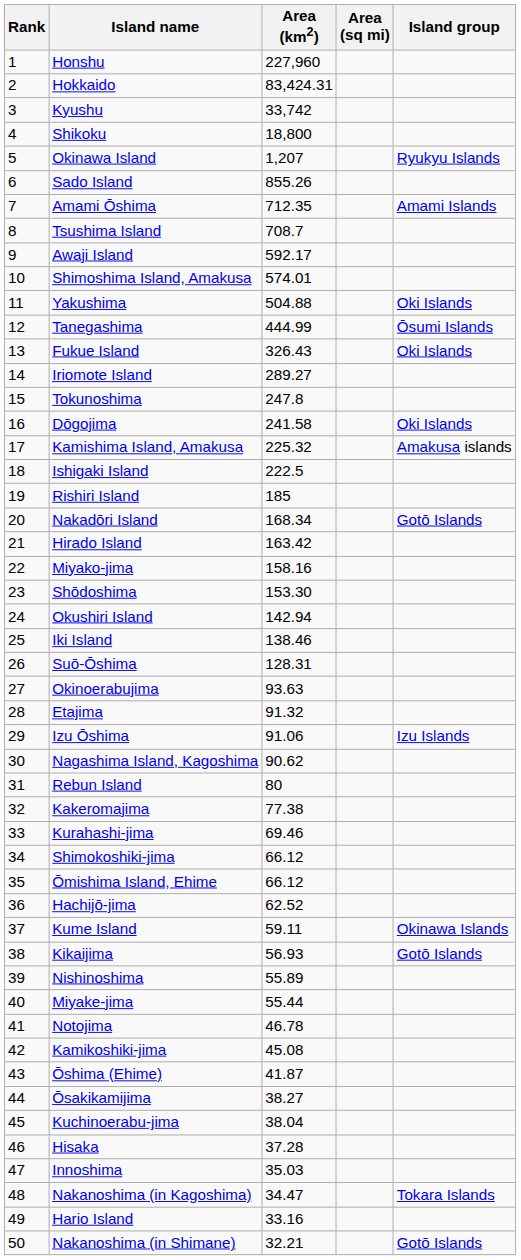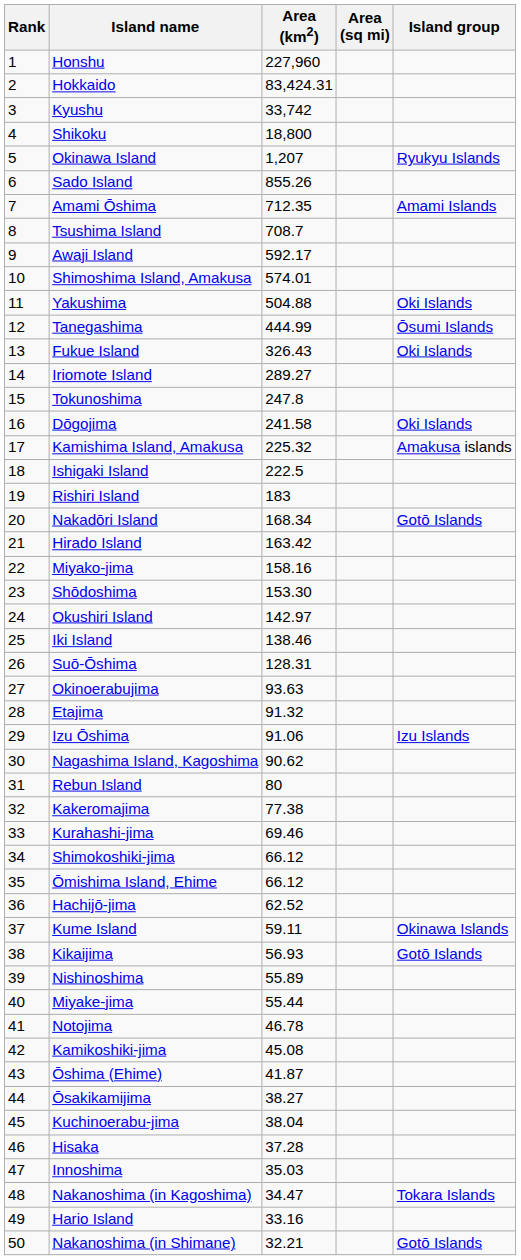 <table class="sortable wikitable">
 <tr>
 <th>Rank</th>
 <th>Island name</th>
 <th>Area<br>(km<sup>2</sup>)</th>
 <th>Area<br>(sq mi)</th>
 <th>Island group</th>
 </tr>
 <tr>
 <td>1</td>
 <td><a href='#'>Honshu</a></td>
 <td>227,960</td>
 <td></td>
 <td></td>
 </tr>
 <tr>
 <td>2</td>
 <td><a href='#'>Hokkaido</a></td>
 <td>83,424.31</td>
 <td></td>
 <td></td>
 </tr>
 <tr>
 <td>3</td>
 <td><a href='#'>Kyushu</a></td>
 <td>33,742</td>
 <td></td>
 <td></td>
 </tr>
 <tr>
 <td>4</td>
 <td><a href='#'>Shikoku</a></td>
 <td>18,800</td>
 <td></td>
 <td></td>
 </tr>
 <tr>
 <td>5</td>
 <td><a href='#'>Okinawa Island</a></td>
 <td>1,207</td>
 <td></td>
 <td><a href='#'>Ryukyu Islands</a></td>
 </tr>
 <tr>
 <td>6</td>
 <td><a href='#'>Sado Island</a></td>
 <td>855.26</td>
 <td></td>
 <td></td>
 </tr>
 <tr>
 <td>7</td>
 <td><a href='#'>Amami Ōshima</a></td>
 <td>712.35</td>
 <td></td>
 <td><a href='#'>Amami Islands</a></td>
 </tr>
 <tr>
 <td>8</td>
 <td><a href='#'>Tsushima Island</a></td>
 <td>708.7</td>
 <td></td>
 <td></td>
 </tr>
 <tr>
 <td>9</td>
 <td><a href='#'>Awaji Island</a></td>
 <td>592.17</td>
 <td></td>
 <td></td>
 </tr>
 <tr>
 <td>10</td>
 <td><a href='#'>Shimoshima Island, Amakusa</a></td>
 <td>574.01</td>
 <td></td>
 <td></td>
 </tr>
 <tr>
 <td>11</td>
 <td><a href='#'>Yakushima</a></td>
 <td>504.88</td>
 <td></td>
 <td><a href='#'>Oki Islands</a></td>
 </tr>
 <tr>
 <td>12</td>
 <td><a href='#'>Tanegashima</a></td>
 <td>444.99</td>
 <td></td>
 <td><a href='#'>Ōsumi Islands</a></td>
 </tr>
 <tr>
 <td>13</td>
 <td><a href='#'>Fukue Island</a></td>
 <td>326.43</td>
 <td></td>
 <td><a href='#'>Oki Islands</a></td>
 </tr>
 <tr>
 <td>14</td>
 <td><a href='#'>Iriomote Island</a></td>
 <td>289.27</td>
 <td></td>
 <td></td>
 </tr>
 <tr>
 <td>15</td>
 <td><a href='#'>Tokunoshima</a></td>
 <td>247.8</td>
 <td></td>
 <td></td>
 </tr>
 <tr>
 <td>16</td>
 <td><a href='#'>Dōgojima</a></td>
 <td>241.58</td>
 <td></td>
 <td><a href='#'>Oki Islands</a></td>
 </tr>
 <tr>
 <td>17</td>
 <td><a href='#'>Kamishima Island, Amakusa</a></td>
 <td>225.32</td>
 <td></td>
 <td><a href='#'>Amakusa</a> islands</td>
 </tr>
 <tr>
 <td>18</td>
 <td><a href='#'>Ishigaki Island</a></td>
 <td>222.5</td>
 <td></td>
 <td></td>
 </tr>
 <tr>
 <td>19</td>
 <td><a href='#'>Rishiri Island</a></td>
-<td>185</td>
+<td>183</td>
 <td></td>
 <td></td>
 </tr>
 <tr>
 <td>20</td>
 <td><a href='#'>Nakadōri Island</a></td>
 <td>168.34</td>
 <td></td>
 <td><a href='#'>Gotō Islands</a></td>
 </tr>
 <tr>
 <td>21</td>
 <td><a href='#'>Hirado Island</a></td>
 <td>163.42</td>
 <td></td>
 <td></td>
 </tr>
 <tr>
 <td>22</td>
 <td><a href='#'>Miyako-jima</a></td>
 <td>158.16</td>
 <td></td>
 <td></td>
 </tr>
 <tr>
 <td>23</td>
 <td><a href='#'>Shōdoshima</a></td>
 <td>153.30</td>
 <td></td>
 <td></td>
 </tr>
 <tr>
 <td>24</td>
 <td><a href='#'>Okushiri Island</a></td>
-<td>142.94</td>
+<td>142.97</td>
 <td></td>
 <td></td>
 </tr>
 <tr>
 <td>25</td>
 <td><a href='#'>Iki Island</a></td>
 <td>138.46</td>
 <td></td>
 <td></td>
 </tr>
 <tr>
 <td>26</td>
 <td><a href='#'>Suō-Ōshima</a></td>
 <td>128.31</td>
 <td></td>
 <td></td>
 </tr>
 <tr>
 <td>27</td>
 <td><a href='#'>Okinoerabujima</a></td>
 <td>93.63</td>
 <td></td>
 <td></td>
 </tr>
 <tr>
 <td>28</td>
 <td><a href='#'>Etajima</a></td>
 <td>91.32</td>
 <td></td>
 <td></td>
 </tr>
 <tr>
 <td>29</td>
 <td><a href='#'>Izu Ōshima</a></td>
 <td>91.06</td>
 <td></td>
 <td><a href='#'>Izu Islands</a></td>
 </tr>
 <tr>
 <td>30</td>
 <td><a href='#'>Nagashima Island, Kagoshima</a></td>
 <td>90.62</td>
 <td></td>
 <td></td>
 </tr>
 <tr>
 <td>31</td>
 <td><a href='#'>Rebun Island</a></td>
 <td>80</td>
 <td></td>
 <td></td>
 </tr>
 <tr>
 <td>32</td>
 <td><a href='#'>Kakeromajima</a></td>
 <td>77.38</td>
 <td></td>
 <td></td>
 </tr>
 <tr>
 <td>33</td>
 <td><a href='#'>Kurahashi-jima</a></td>
 <td>69.46</td>
 <td></td>
 <td></td>
 </tr>
 <tr>
 <td>34</td>
 <td><a href='#'>Shimokoshiki-jima</a></td>
 <td>66.12</td>
 <td></td>
 <td></td>
 </tr>
 <tr>
 <td>35</td>
 <td><a href='#'>Ōmishima Island, Ehime</a></td>
 <td>66.12</td>
 <td></td>
 <td></td>
 </tr>
 <tr>
 <td>36</td>
 <td><a href='#'>Hachijō-jima</a></td>
 <td>62.52</td>
 <td></td>
 <td></td>
 </tr>
 <tr>
 <td>37</td>
 <td><a href='#'>Kume Island</a></td>
 <td>59.11</td>
 <td></td>
 <td><a href='#'>Okinawa Islands</a></td>
 </tr>
 <tr>
 <td>38</td>
 <td><a href='#'>Kikaijima</a></td>
 <td>56.93</td>
 <td></td>
 <td><a href='#'>Gotō Islands</a></td>
 </tr>
 <tr>
 <td>39</td>
 <td><a href='#'>Nishinoshima</a></td>
 <td>55.89</td>
 <td></td>
 <td></td>
 </tr>
 <tr>
 <td>40</td>
 <td><a href='#'>Miyake-jima</a></td>
 <td>55.44</td>
 <td></td>
 <td></td>
 </tr>
 <tr>
 <td>41</td>
 <td><a href='#'>Notojima</a></td>
 <td>46.78</td>
 <td></td>
 <td></td>
 </tr>
 <tr>
 <td>42</td>
 <td><a href='#'>Kamikoshiki-jima</a></td>
 <td>45.08</td>
 <td></td>
 <td></td>
 </tr>
 <tr>
 <td>43</td>
 <td><a href='#'>Ōshima (Ehime)</a></td>
 <td>41.87</td>
 <td></td>
 <td></td>
 </tr>
 <tr>
 <td>44</td>
 <td><a href='#'>Ōsakikamijima</a></td>
 <td>38.27</td>
 <td></td>
 <td></td>
 </tr>
 <tr>
 <td>45</td>
 <td><a href='#'>Kuchinoerabu-jima</a></td>
 <td>38.04</td>
 <td></td>
 <td></td>
 </tr>
 <tr>
 <td>46</td>
 <td><a href='#'>Hisaka</a></td>
 <td>37.28</td>
 <td></td>
 <td></td>
 </tr>
 <tr>
 <td>47</td>
 <td><a href='#'>Innoshima</a></td>
 <td>35.03</td>
 <td></td>
 <td></td>
 </tr>
 <tr>
 <td>48</td>
 <td><a href='#'>Nakanoshima (in Kagoshima)</a></td>
 <td>34.47</td>
 <td></td>
 <td><a href='#'>Tokara Islands</a></td>
 </tr>
 <tr>
 <td>49</td>
 <td><a href='#'>Hario Island</a></td>
 <td>33.16</td>
 <td></td>
 <td></td>
 </tr>
 <tr>
 <td>50</td>
 <td><a href='#'>Nakanoshima (in Shimane)</a></td>
 <td>32.21</td>
 <td></td>
 <td><a href='#'>Gotō Islands</a></td>
 </tr>
 </table>
